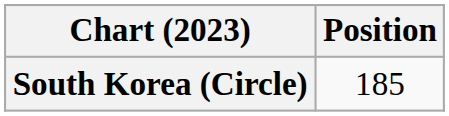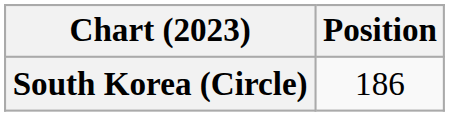 <table class="wikitable plainrowheaders" style="text-align:center">
 <tr>
 <th scope="col">Chart (2023)</th>
 <th scope="col">Position</th>
 </tr>
 <tr>
 <th scope="row">South Korea (Circle)</th>
-<td>185</td>
+<td>186</td>
 </tr>
 </table>
